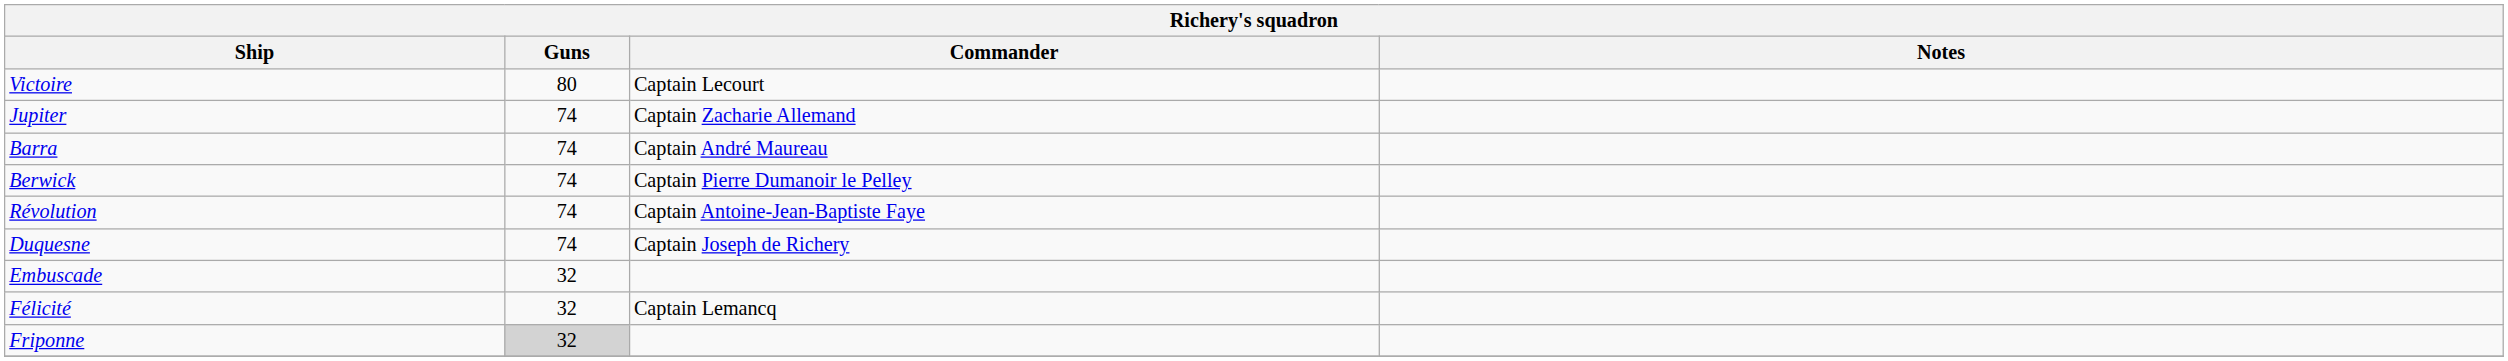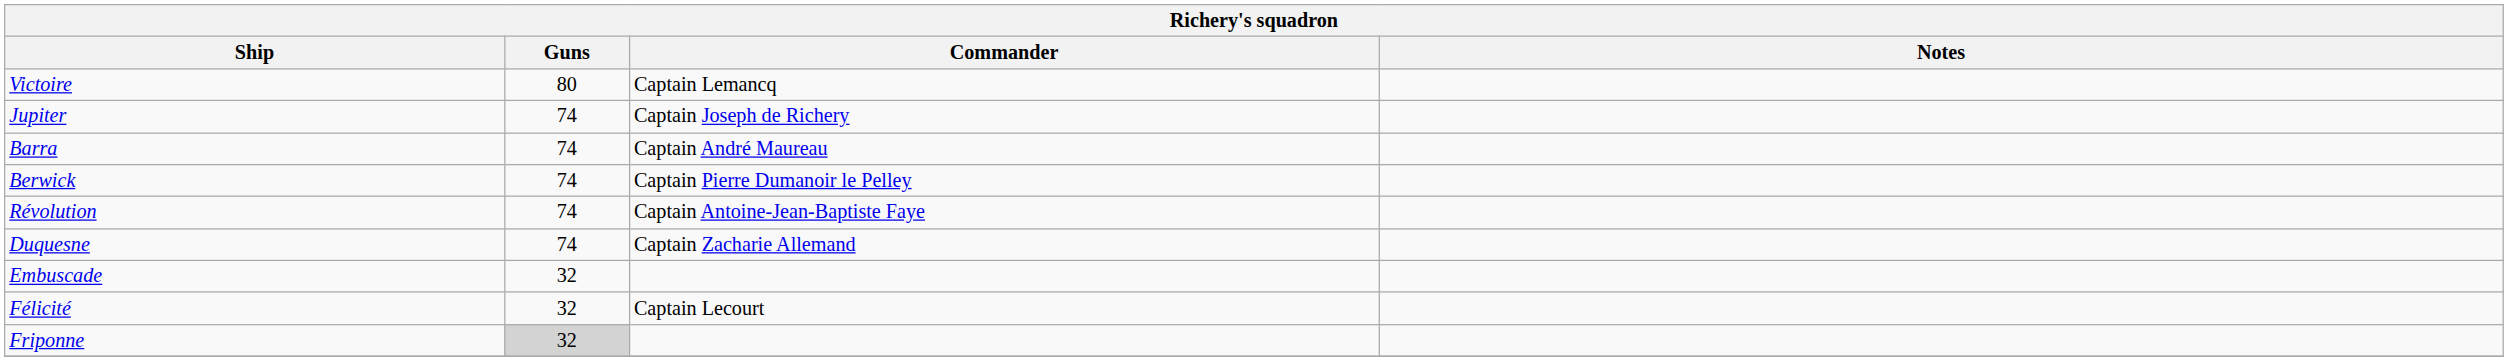 <table class="wikitable" width=100%>
 <tr valign="center">
 <th colspan="5" bgcolor="white">Richery's squadron</th>
 </tr>
 <tr valign="center">
 <th width=20%; align= center rowspan=1>Ship</th>
 <th width=5%; align= center rowspan=1>Guns</th>
 <th width=30%; align= center rowspan=1>Commander</th>
 <th width=45%; align= center rowspan=1>Notes</th>
 </tr>
 <tr valign="center">
 <td align= left><a href='#'><em>Victoire</em></a></td>
 <td align= center>80</td>
-<td align= left>Captain Lecourt</td>
+<td align= left>Captain Lemancq</td>
 <td align= left></td>
 </tr>
 <tr valign="center">
 <td align= left><a href='#'><em>Jupiter</em></a></td>
 <td align= center>74</td>
-<td align= left>Captain <a href='#'>Zacharie Allemand</a></td>
+<td align= left>Captain <a href='#'>Joseph de Richery</a></td>
 <td align= left></td>
 </tr>
 <tr valign="center">
 <td align= left><a href='#'><em>Barra</em></a></td>
 <td align= center>74</td>
 <td align= left>Captain <a href='#'>André Maureau</a></td>
 <td align= left></td>
 </tr>
 <tr valign="center">
 <td align= left><a href='#'><em>Berwick</em></a></td>
 <td align= center>74</td>
 <td align= left>Captain <a href='#'>Pierre Dumanoir le Pelley</a></td>
 <td align= left></td>
 </tr>
 <tr valign="center">
 <td align= left><a href='#'><em>Révolution</em></a></td>
 <td align= center>74</td>
 <td align= left>Captain <a href='#'>Antoine-Jean-Baptiste Faye</a></td>
 <td align= left></td>
 </tr>
 <tr valign="center">
 <td align= left><a href='#'><em>Duquesne</em></a></td>
 <td align= center>74</td>
-<td align= left>Captain <a href='#'>Joseph de Richery</a></td>
+<td align= left>Captain <a href='#'>Zacharie Allemand</a></td>
 <td align= left></td>
 </tr>
 <tr valign="center">
 <td align= left><a href='#'><em>Embuscade</em></a></td>
 <td align= center>32</td>
 <td align= left></td>
 <td align= left></td>
 </tr>
 <tr valign="center">
 <td align= left><a href='#'><em>Félicité</em></a></td>
 <td align= center>32</td>
-<td align= left>Captain Lemancq</td>
+<td align= left>Captain Lecourt</td>
 <td align= left></td>
 </tr>
 <tr valign="center">
 <td align= left><a href='#'><em>Friponne</em></a></td>
 <td align= center style="background: lightgrey;">32</td>
 <td align= left></td>
 <td align= left></td>
 </tr>
 <tr>
 </tr>
 </table>
